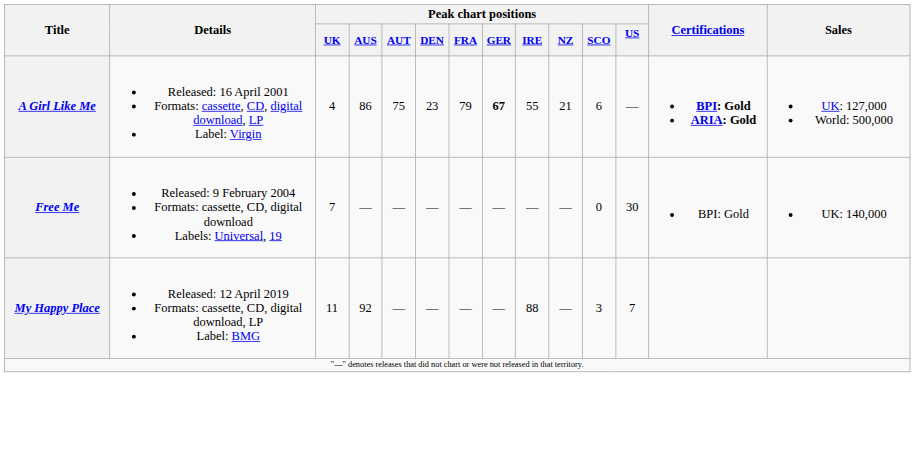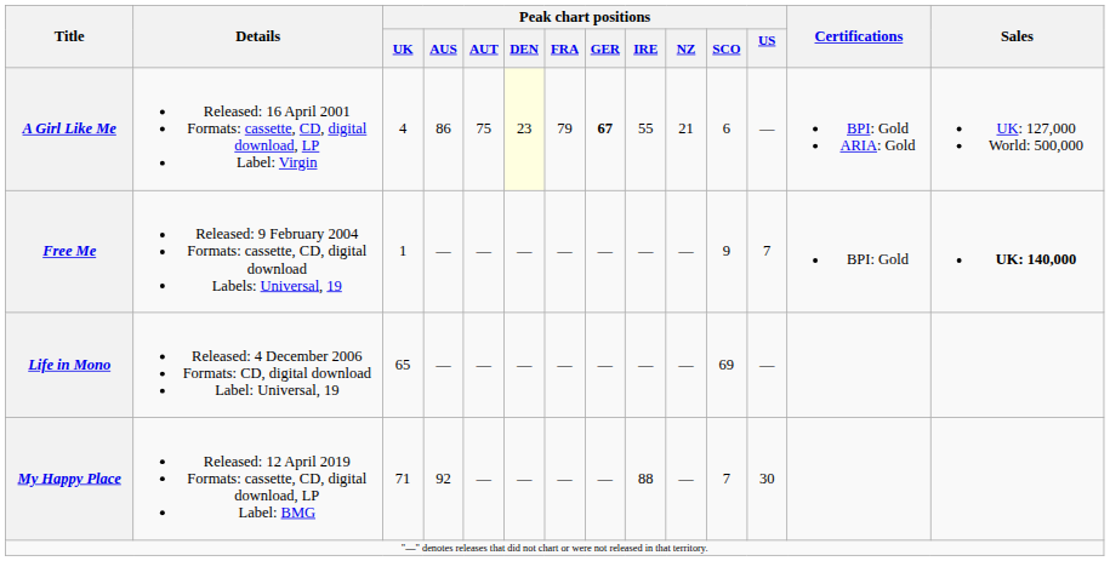 <table class="wikitable plainrowheaders" style="text-align:center;" border="1">
 <tr>
 <th scope="col" rowspan="2" style="width:8em;">Title</th>
 <th scope="col" rowspan="2" style="width:16em;">Details</th>
 <th scope="col" colspan="10">Peak chart positions</th>
 <th scope="col" rowspan="2" style="width:9em;"><a href='#'>Certifications</a></th>
 <th scope="col" rowspan="2" style="width:11em;">Sales</th>
 </tr>
 <tr>
 <th scope="col" style="width:2.5em;font-size:90%;"><a href='#'>UK</a><br></th>
 <th scope="col" style="width:2.5em;font-size:90%;"><a href='#'>AUS</a><br></th>
 <th scope="col" style="width:2.5em;font-size:90%;"><a href='#'>AUT</a><br></th>
 <th scope="col" style="width:2.5em;font-size:90%;"><a href='#'>DEN</a><br></th>
 <th scope="col" style="width:2.5em;font-size:90%;"><a href='#'>FRA</a><br></th>
 <th scope="col" style="width:2.5em;font-size:90%;"><a href='#'>GER</a><br></th>
 <th scope="col" style="width:2.5em;font-size:90%;"><a href='#'>IRE</a><br></th>
 <th scope="col" style="width:2.5em;font-size:90%;"><a href='#'>NZ</a><br></th>
 <th scope="col" style="width:2.5em;font-size:90%;"><a href='#'>SCO</a><br></th>
 <th scope="col" style="width:2.5em;font-size:90%;"><a href='#'>US<br></a><br></th>
 </tr>
 <tr>
 <th scope="row"><em><a href='#'>A Girl Like Me</a></em></th>
 <td><br><ul><li>Released: 16 April 2001</li><li>Formats: <a href='#'>cassette</a>, <a href='#'>CD</a>, <a href='#'>digital download</a>, <a href='#'>LP</a></li><li>Label: <a href='#'>Virgin</a></li></ul></td>
 <td>4</td>
 <td>86</td>
 <td>75</td>
-<td>23</td>
+<td style="background: lightyellow;">23</td>
 <td>79</td>
 <td><strong>67</strong></td>
 <td>55</td>
 <td>21</td>
 <td>6</td>
 <td>—</td>
-<td><strong><br><ul><li><a href='#'>BPI</a>: Gold</li><li><a href='#'>ARIA</a>: Gold</li></ul></strong></td>
+<td><br><ul><li><a href='#'>BPI</a>: Gold</li><li><a href='#'>ARIA</a>: Gold</li></ul></td>
 <td><br><ul><li><a href='#'>UK</a>: 127,000</li><li>World: 500,000</li></ul></td>
 </tr>
 <tr>
 <th scope="row"><em><a href='#'>Free Me</a></em></th>
 <td><br><ul><li>Released: 9 February 2004</li><li>Formats: cassette, CD, digital download</li><li>Labels: <a href='#'>Universal</a>, <a href='#'>19</a></li></ul></td>
-<td>7</td>
+<td>1</td>
 <td>—</td>
 <td>—</td>
 <td>—</td>
 <td>—</td>
 <td>—</td>
 <td>—</td>
 <td>—</td>
-<td>0</td>
-<td>30</td>
+<td>9</td>
+<td>7</td>
 <td><br><ul><li>BPI: Gold</li></ul></td>
-<td><br><ul><li>UK: 140,000</li></ul></td>
+<td><strong><br><ul><li>UK: 140,000</li></ul></strong></td>
+</tr>
+<tr>
+<th scope="row"><em><a href='#'>Life in Mono</a></em></th>
+<td><br><ul><li>Released: 4 December 2006</li><li>Formats: CD, digital download</li><li>Label: Universal, 19</li></ul></td>
+<td>65</td>
+<td>—</td>
+<td>—</td>
+<td>—</td>
+<td>—</td>
+<td>—</td>
+<td>—</td>
+<td>—</td>
+<td>69</td>
+<td>—</td>
+<td></td>
+<td></td>
 </tr>
 <tr>
 <th scope="row"><em><a href='#'>My Happy Place</a></em></th>
 <td><br><ul><li>Released: 12 April 2019</li><li>Formats: cassette, CD, digital download, LP</li><li>Label: <a href='#'>BMG</a></li></ul></td>
-<td>11</td>
+<td>71</td>
 <td>92</td>
 <td>—</td>
 <td>—</td>
 <td>—</td>
 <td>—</td>
 <td>88</td>
 <td>—</td>
-<td>3</td>
 <td>7</td>
+<td>30</td>
 <td></td>
 <td></td>
 </tr>
 <tr>
 <td colspan="14" style="font-size:8pt">"—" denotes releases that did not chart or were not released in that territory.</td>
 </tr>
 </table>
